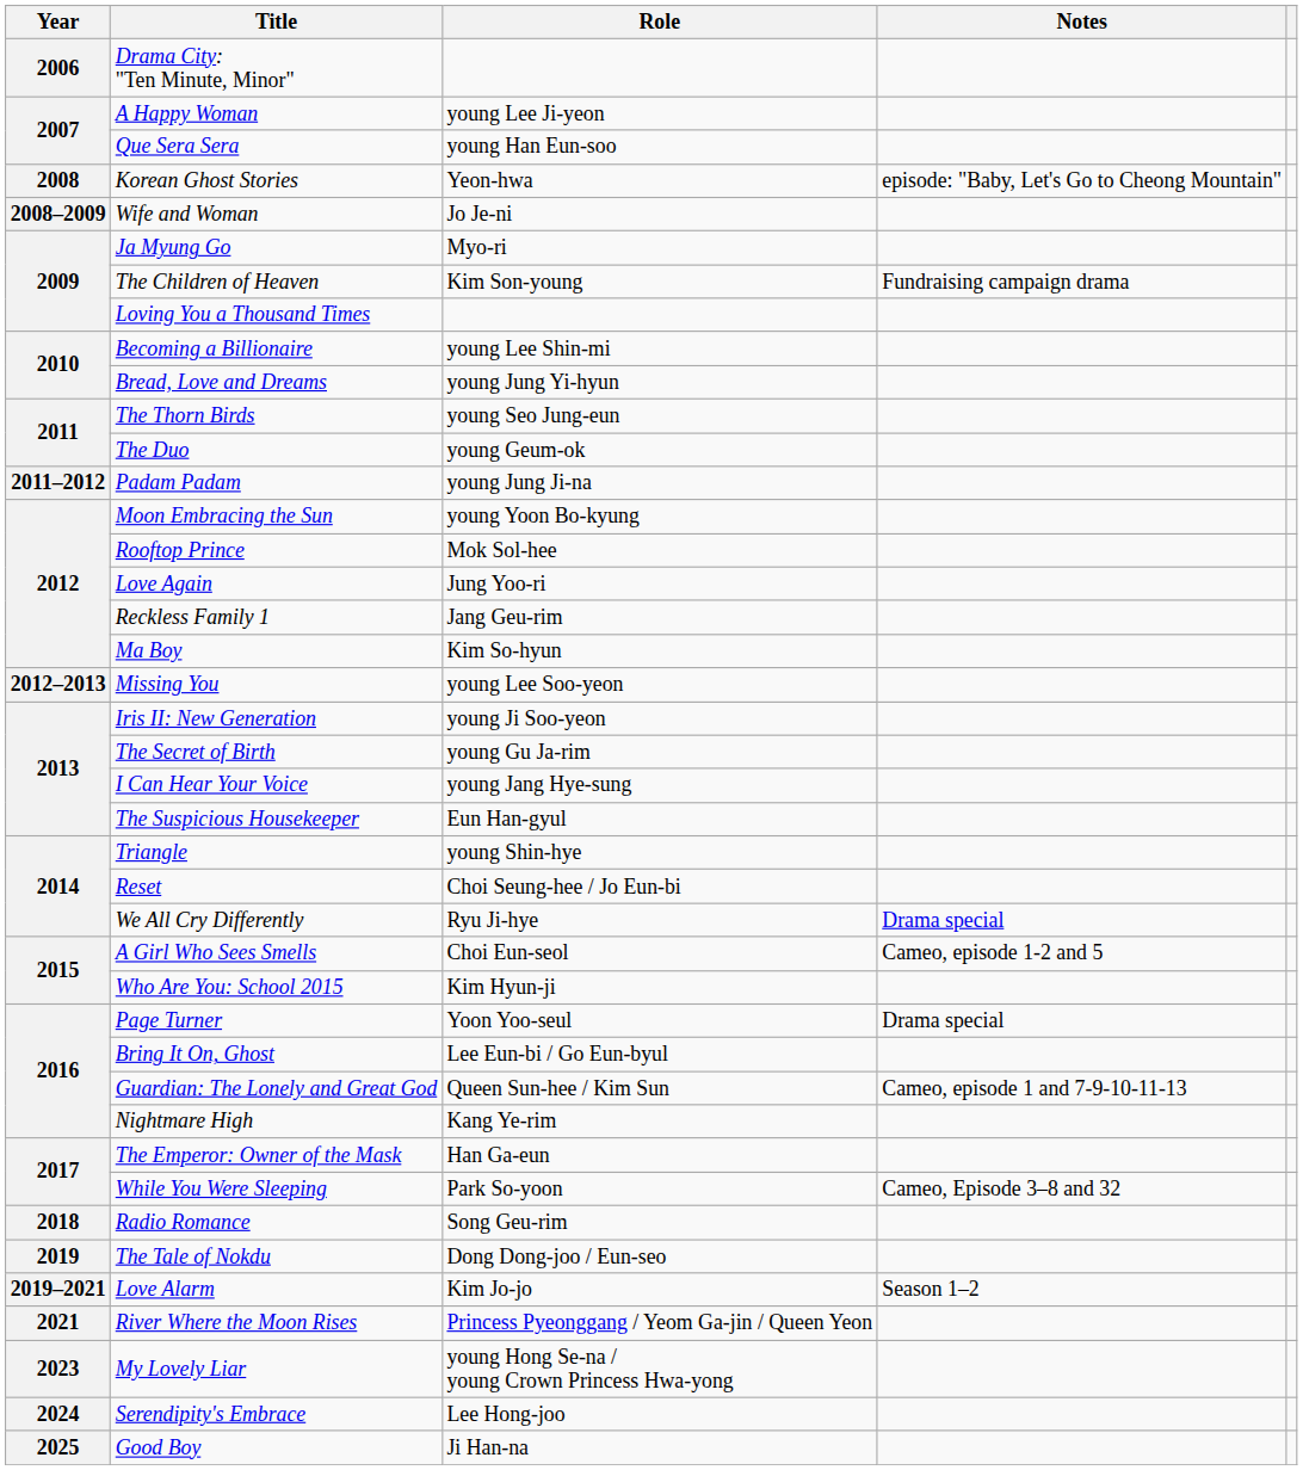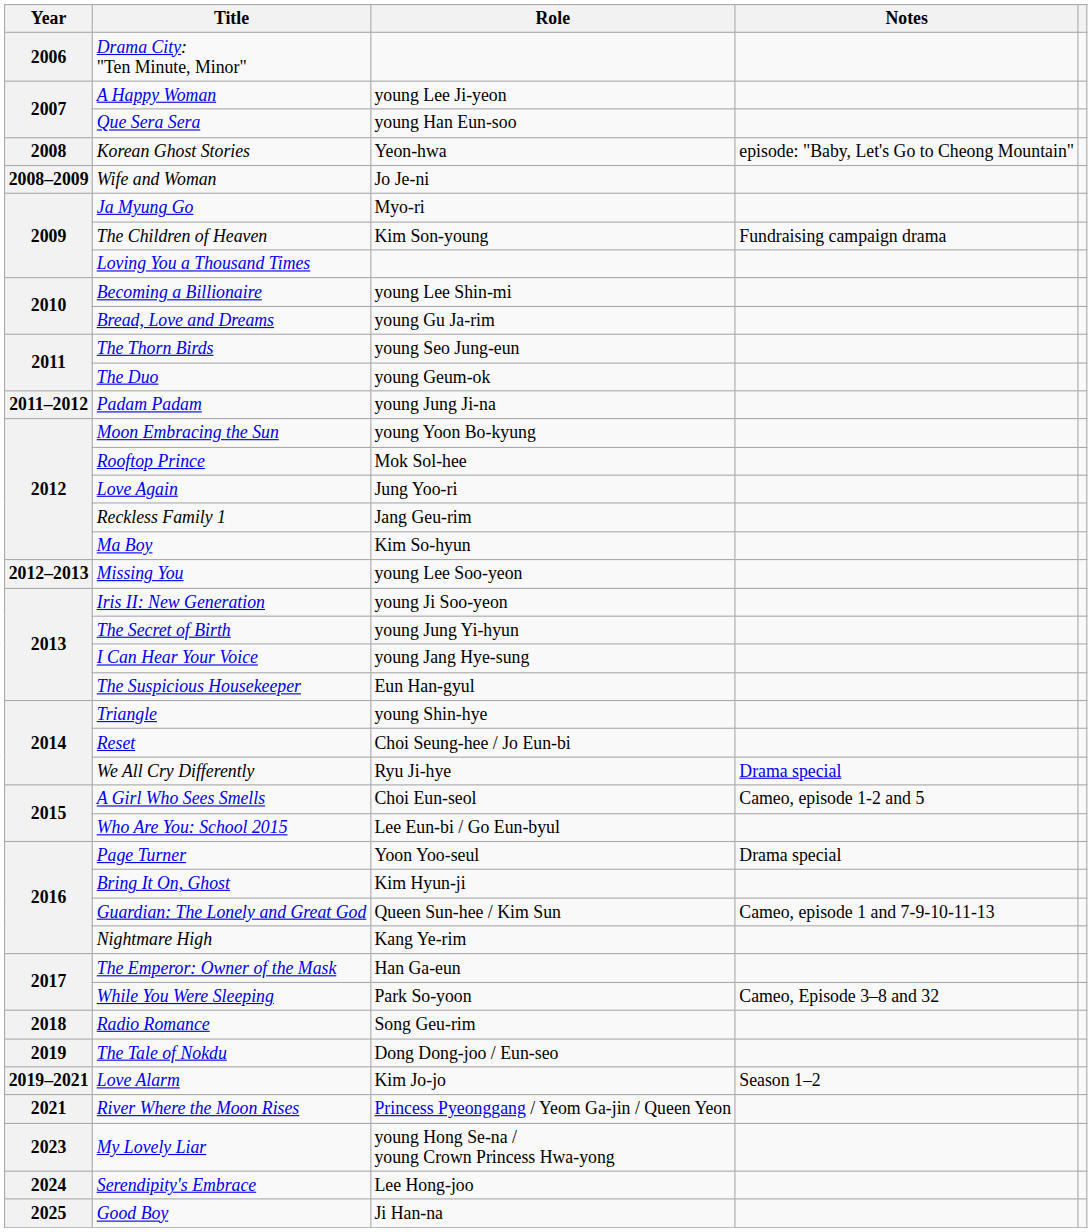 <table class="wikitable plainrowheaders sortable">
 <tr>
 <th scope="col">Year</th>
 <th scope="col">Title</th>
 <th scope="col">Role</th>
 <th scope="col">Notes</th>
 <th scope="col" class="unsortable"></th>
 </tr>
 <tr>
 <th scope="row">2006</th>
 <td><em><a href='#'>Drama City</a>:</em><br>"Ten Minute, Minor"</td>
 <td></td>
 <td></td>
 <td style="text-align:center"></td>
 </tr>
 <tr>
 <th scope="row" rowspan="2">2007</th>
 <td><em><a href='#'>A Happy Woman</a></em></td>
 <td>young Lee Ji-yeon</td>
 <td></td>
 <td style="text-align:center"></td>
 </tr>
 <tr>
 <td><em><a href='#'>Que Sera Sera</a></em></td>
 <td>young Han Eun-soo</td>
 <td></td>
 <td style="text-align:center"></td>
 </tr>
 <tr>
 <th scope="row">2008</th>
 <td><em>Korean Ghost Stories</em></td>
 <td>Yeon-hwa</td>
 <td>episode: "Baby, Let's Go to Cheong Mountain"</td>
 <td style="text-align:center"></td>
 </tr>
 <tr>
 <th scope="row">2008–2009</th>
 <td><em>Wife and Woman</em></td>
 <td>Jo Je-ni</td>
 <td></td>
 <td style="text-align:center"></td>
 </tr>
 <tr>
 <th scope="row" rowspan="3">2009</th>
 <td><em><a href='#'>Ja Myung Go</a></em></td>
 <td>Myo-ri</td>
 <td></td>
 <td style="text-align:center"></td>
 </tr>
 <tr>
 <td><em>The Children of Heaven</em></td>
 <td>Kim Son-young</td>
 <td>Fundraising campaign drama</td>
 <td style="text-align:center"></td>
 </tr>
 <tr>
 <td><em><a href='#'>Loving You a Thousand Times</a></em></td>
 <td></td>
 <td></td>
 <td style="text-align:center"></td>
 </tr>
 <tr>
 <th scope="row" rowspan="2">2010</th>
 <td><em><a href='#'>Becoming a Billionaire</a></em></td>
 <td>young Lee Shin-mi</td>
 <td></td>
 <td style="text-align:center"></td>
 </tr>
 <tr>
 <td><em><a href='#'>Bread, Love and Dreams</a></em></td>
-<td>young Jung Yi-hyun</td>
+<td>young Gu Ja-rim</td>
 <td></td>
 <td style="text-align:center"></td>
 </tr>
 <tr>
 <th scope="row" rowspan="2">2011</th>
 <td><em><a href='#'>The Thorn Birds</a></em></td>
 <td>young Seo Jung-eun</td>
 <td></td>
 <td style="text-align:center"></td>
 </tr>
 <tr>
 <td><em><a href='#'>The Duo</a></em></td>
 <td>young Geum-ok</td>
 <td></td>
 <td style="text-align:center"></td>
 </tr>
 <tr>
 <th scope="row">2011–2012</th>
 <td><em><a href='#'>Padam Padam</a></em></td>
 <td>young Jung Ji-na</td>
 <td></td>
 <td style="text-align:center"></td>
 </tr>
 <tr>
 <th scope="row" rowspan="5">2012</th>
 <td><em><a href='#'>Moon Embracing the Sun</a></em></td>
 <td>young Yoon Bo-kyung</td>
 <td></td>
 <td style="text-align:center"></td>
 </tr>
 <tr>
 <td><em><a href='#'>Rooftop Prince</a></em></td>
 <td>Mok Sol-hee</td>
 <td></td>
 <td style="text-align:center"></td>
 </tr>
 <tr>
 <td><em><a href='#'>Love Again</a></em></td>
 <td>Jung Yoo-ri</td>
 <td></td>
 <td style="text-align:center"></td>
 </tr>
 <tr>
 <td><em>Reckless Family 1</em></td>
 <td>Jang Geu-rim</td>
 <td></td>
 <td style="text-align:center"></td>
 </tr>
 <tr>
 <td><em><a href='#'>Ma Boy</a></em></td>
 <td>Kim So-hyun</td>
 <td></td>
 <td style="text-align:center"></td>
 </tr>
 <tr>
 <th scope="row">2012–2013</th>
 <td><em><a href='#'>Missing You</a></em></td>
 <td>young Lee Soo-yeon</td>
 <td></td>
 <td style="text-align:center"></td>
 </tr>
 <tr>
 <th scope="row" rowspan="4">2013</th>
 <td><em><a href='#'>Iris II: New Generation</a></em></td>
 <td>young Ji Soo-yeon</td>
 <td></td>
 <td style="text-align:center"></td>
 </tr>
 <tr>
 <td><em><a href='#'>The Secret of Birth</a></em></td>
-<td>young Gu Ja-rim</td>
+<td>young Jung Yi-hyun</td>
 <td></td>
 <td style="text-align:center"></td>
 </tr>
 <tr>
 <td><em><a href='#'>I Can Hear Your Voice</a></em></td>
 <td>young Jang Hye-sung</td>
 <td></td>
 <td style="text-align:center"></td>
 </tr>
 <tr>
 <td><em><a href='#'>The Suspicious Housekeeper</a></em></td>
 <td>Eun Han-gyul</td>
 <td></td>
 <td style="text-align:center"></td>
 </tr>
 <tr>
 <th scope="row" rowspan="3">2014</th>
 <td><em><a href='#'>Triangle</a></em></td>
 <td>young Shin-hye</td>
 <td></td>
 <td style="text-align:center"></td>
 </tr>
 <tr>
 <td><em><a href='#'>Reset</a></em></td>
 <td>Choi Seung-hee / Jo Eun-bi</td>
 <td></td>
 <td style="text-align:center"></td>
 </tr>
 <tr>
 <td><em>We All Cry Differently</em></td>
 <td>Ryu Ji-hye</td>
 <td><a href='#'>Drama special</a></td>
 <td style="text-align:center"></td>
 </tr>
 <tr>
 <th scope="row" rowspan="2">2015</th>
 <td><em><a href='#'>A Girl Who Sees Smells</a></em></td>
 <td>Choi Eun-seol</td>
 <td>Cameo, episode 1-2 and 5</td>
 <td style="text-align:center"></td>
 </tr>
 <tr>
 <td><em><a href='#'>Who Are You: School 2015</a></em></td>
-<td>Kim Hyun-ji</td>
+<td>Lee Eun-bi / Go Eun-byul</td>
 <td></td>
 <td style="text-align:center"></td>
 </tr>
 <tr>
 <th rowspan="4" scope="row">2016</th>
 <td><em><a href='#'>Page Turner</a></em></td>
 <td>Yoon Yoo-seul</td>
 <td>Drama special</td>
 <td style="text-align:center"></td>
 </tr>
 <tr>
 <td><em><a href='#'>Bring It On, Ghost</a></em></td>
-<td>Lee Eun-bi / Go Eun-byul</td>
+<td>Kim Hyun-ji</td>
 <td></td>
 <td style="text-align:center"></td>
 </tr>
 <tr>
 <td><em><a href='#'>Guardian: The Lonely and Great God</a></em></td>
 <td>Queen Sun-hee / Kim Sun</td>
 <td>Cameo, episode 1 and 7-9-10-11-13</td>
 <td style="text-align:center"></td>
 </tr>
 <tr>
 <td><em>Nightmare High</em></td>
 <td>Kang Ye-rim</td>
 <td></td>
 <td style="text-align: center;"></td>
 </tr>
 <tr>
 <th scope="row" rowspan="2">2017</th>
 <td><em><a href='#'>The Emperor: Owner of the Mask</a></em></td>
 <td>Han Ga-eun</td>
 <td></td>
 <td style="text-align:center"></td>
 </tr>
 <tr>
 <td><em><a href='#'>While You Were Sleeping</a></em></td>
 <td>Park So-yoon</td>
 <td>Cameo, Episode 3–8 and 32</td>
 <td style="text-align:center"></td>
 </tr>
 <tr>
 <th scope="row">2018</th>
 <td><em><a href='#'>Radio Romance</a></em></td>
 <td>Song Geu-rim</td>
 <td></td>
 <td style="text-align:center"></td>
 </tr>
 <tr>
 <th scope="row">2019</th>
 <td><em><a href='#'>The Tale of Nokdu</a></em></td>
 <td>Dong Dong-joo / Eun-seo</td>
 <td></td>
 <td style="text-align:center"></td>
 </tr>
 <tr>
 <th scope="row">2019–2021</th>
 <td><em><a href='#'>Love Alarm</a></em></td>
 <td>Kim Jo-jo</td>
 <td>Season 1–2</td>
 <td style="text-align: center;"></td>
 </tr>
 <tr>
 <th scope="row">2021</th>
 <td><em><a href='#'>River Where the Moon Rises</a></em></td>
 <td><a href='#'>Princess Pyeonggang</a> / Yeom Ga-jin / Queen Yeon</td>
 <td></td>
 <td style="text-align:center"></td>
 </tr>
 <tr>
 <th scope="row">2023</th>
 <td><em><a href='#'>My Lovely Liar</a></em></td>
 <td>young Hong Se-na / <br> young Crown Princess Hwa-yong</td>
 <td></td>
 <td style="text-align:center"></td>
 </tr>
 <tr>
 <th scope="row" rowspan="1">2024</th>
 <td><em><a href='#'>Serendipity's Embrace</a></em></td>
 <td>Lee Hong-joo</td>
 <td></td>
 <td style="text-align:center"></td>
 </tr>
 <tr>
 <th scope="row" rowspan="1">2025</th>
 <td><em><a href='#'>Good Boy</a></em></td>
 <td>Ji Han-na</td>
 <td></td>
 <td style="text-align:center"></td>
 </tr>
 </table>
